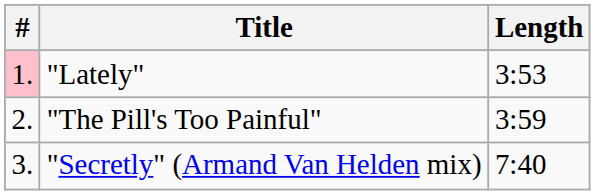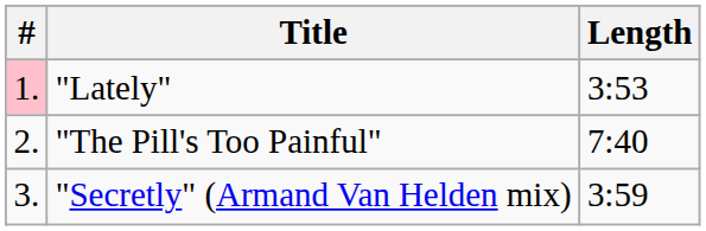 <table class="wikitable">
 <tr>
 <th>#</th>
 <th>Title</th>
 <th>Length</th>
 </tr>
 <tr>
 <td style="background: pink;">1.</td>
 <td>"Lately"</td>
 <td>3:53</td>
 </tr>
 <tr>
 <td>2.</td>
 <td>"The Pill's Too Painful"</td>
-<td>3:59</td>
+<td>7:40</td>
 </tr>
 <tr>
 <td>3.</td>
 <td>"<a href='#'>Secretly</a>" (<a href='#'>Armand Van Helden</a> mix)</td>
-<td>7:40</td>
+<td>3:59</td>
 </tr>
 </table>
